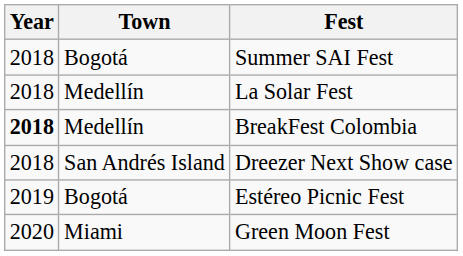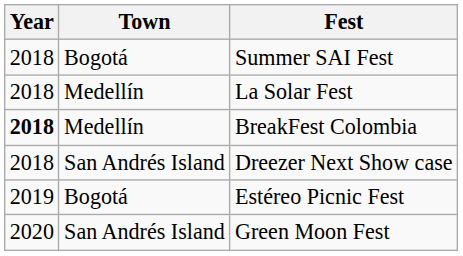 <table class="wikitable sortable">
 <tr>
 <th>Year</th>
 <th>Town</th>
 <th>Fest</th>
 </tr>
 <tr>
 <td>2018</td>
 <td>Bogotá</td>
 <td>Summer SAI Fest</td>
 </tr>
 <tr>
 <td>2018</td>
 <td>Medellín</td>
 <td>La Solar Fest </td>
 </tr>
 <tr>
 <td><strong>2018</strong></td>
 <td>Medellín</td>
 <td>BreakFest Colombia </td>
 </tr>
 <tr>
 <td>2018</td>
 <td>San Andrés Island</td>
 <td>Dreezer Next Show case </td>
 </tr>
 <tr>
 <td>2019</td>
 <td>Bogotá</td>
 <td>Estéreo Picnic Fest</td>
 </tr>
 <tr>
 <td>2020</td>
-<td>Miami</td>
+<td>San Andrés Island</td>
 <td>Green Moon Fest</td>
 </tr>
 </table>
